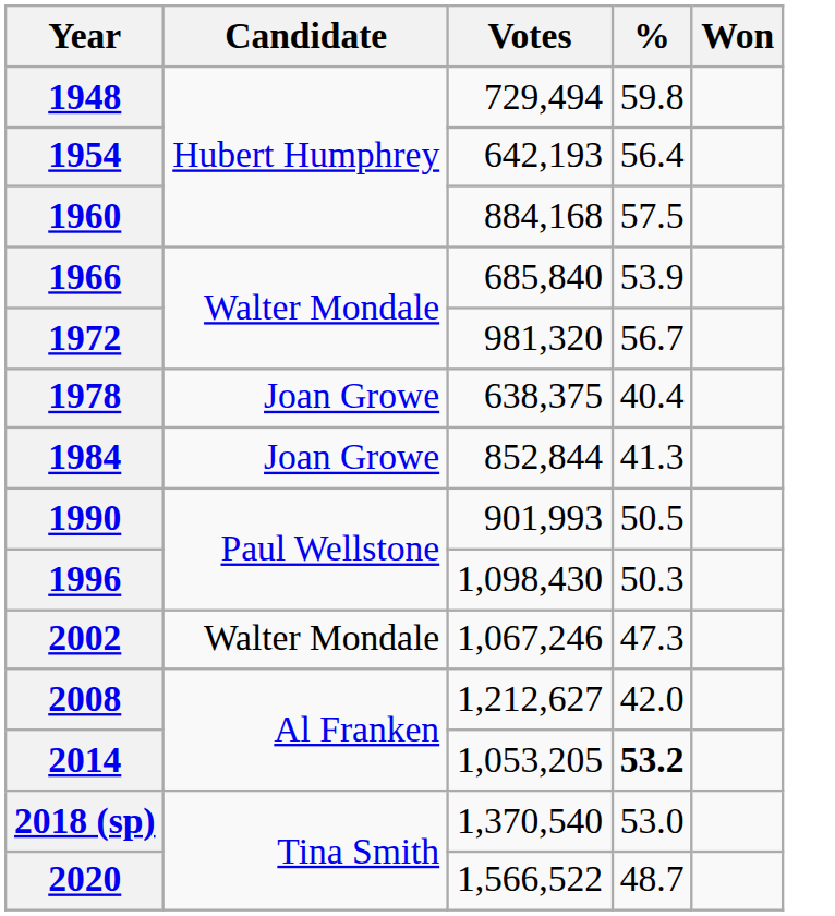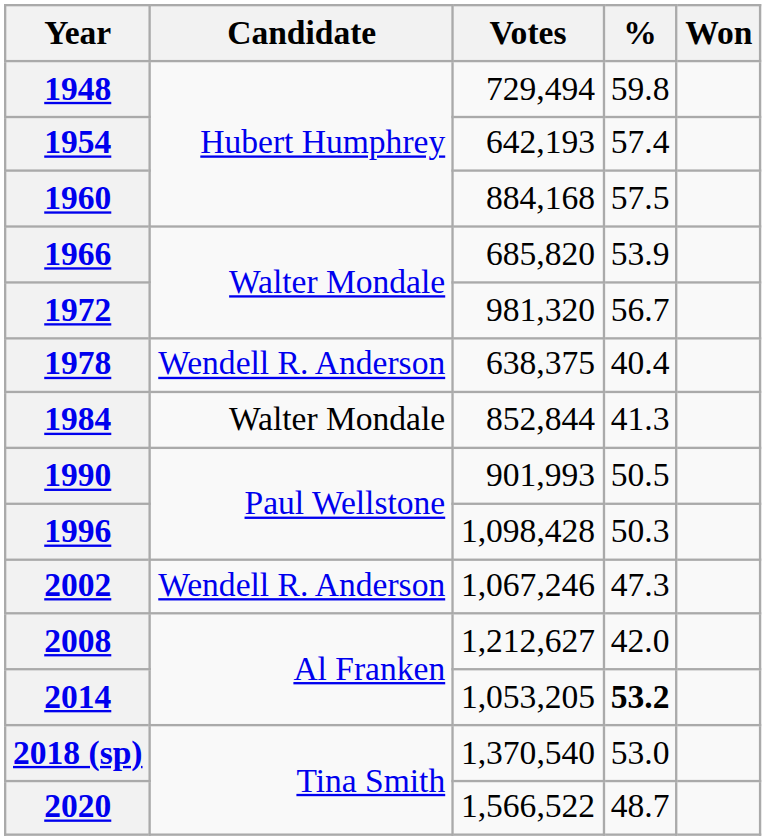 <table class="wikitable sortable" style="font-size: 90%;text-align:right;">
 <tr>
 <th>Year</th>
 <th>Candidate</th>
 <th>Votes</th>
 <th>%</th>
 <th>Won</th>
 </tr>
 <tr>
 <th><a href='#'>1948</a></th>
 <td rowspan="3"><a href='#'>Hubert Humphrey</a></td>
 <td>729,494</td>
 <td>59.8</td>
 <td></td>
 </tr>
 <tr>
 <th><a href='#'>1954</a></th>
 <td>642,193</td>
-<td>56.4</td>
+<td>57.4</td>
 <td></td>
 </tr>
 <tr>
 <th><a href='#'>1960</a></th>
 <td>884,168</td>
 <td>57.5</td>
 <td></td>
 </tr>
 <tr>
 <th><a href='#'>1966</a></th>
 <td rowspan="2"><a href='#'>Walter Mondale</a></td>
-<td>685,840</td>
+<td>685,820</td>
 <td>53.9</td>
 <td></td>
 </tr>
 <tr>
 <th><a href='#'>1972</a></th>
 <td>981,320</td>
 <td>56.7</td>
 <td></td>
 </tr>
 <tr>
 <th><a href='#'>1978</a></th>
-<td><a href='#'>Joan Growe</a></td>
+<td><a href='#'>Wendell R. Anderson</a></td>
 <td>638,375</td>
 <td>40.4</td>
 <td></td>
 </tr>
 <tr>
 <th><a href='#'>1984</a></th>
-<td><a href='#'>Joan Growe</a></td>
+<td>Walter Mondale</td>
 <td>852,844</td>
 <td>41.3</td>
 <td></td>
 </tr>
 <tr>
 <th><a href='#'>1990</a></th>
 <td rowspan="2"><a href='#'>Paul Wellstone</a></td>
 <td>901,993</td>
 <td>50.5</td>
 <td></td>
 </tr>
 <tr>
 <th><a href='#'>1996</a></th>
-<td>1,098,430</td>
+<td>1,098,428</td>
 <td>50.3</td>
 <td></td>
 </tr>
 <tr>
 <th><a href='#'>2002</a></th>
-<td>Walter Mondale</td>
+<td><a href='#'>Wendell R. Anderson</a></td>
 <td>1,067,246</td>
 <td>47.3</td>
 <td></td>
 </tr>
 <tr>
 <th><a href='#'>2008</a></th>
 <td rowspan="2"><a href='#'>Al Franken</a></td>
 <td>1,212,627</td>
 <td>42.0</td>
 <td></td>
 </tr>
 <tr>
 <th><a href='#'>2014</a></th>
 <td>1,053,205</td>
 <td><strong>53.2</strong></td>
 <td></td>
 </tr>
 <tr>
 <th><a href='#'>2018 (sp)</a></th>
 <td rowspan="2"><a href='#'>Tina Smith</a></td>
 <td>1,370,540</td>
 <td>53.0</td>
 <td></td>
 </tr>
 <tr>
 <th><a href='#'>2020</a></th>
 <td>1,566,522</td>
 <td>48.7</td>
 <td></td>
 </tr>
 </table>
